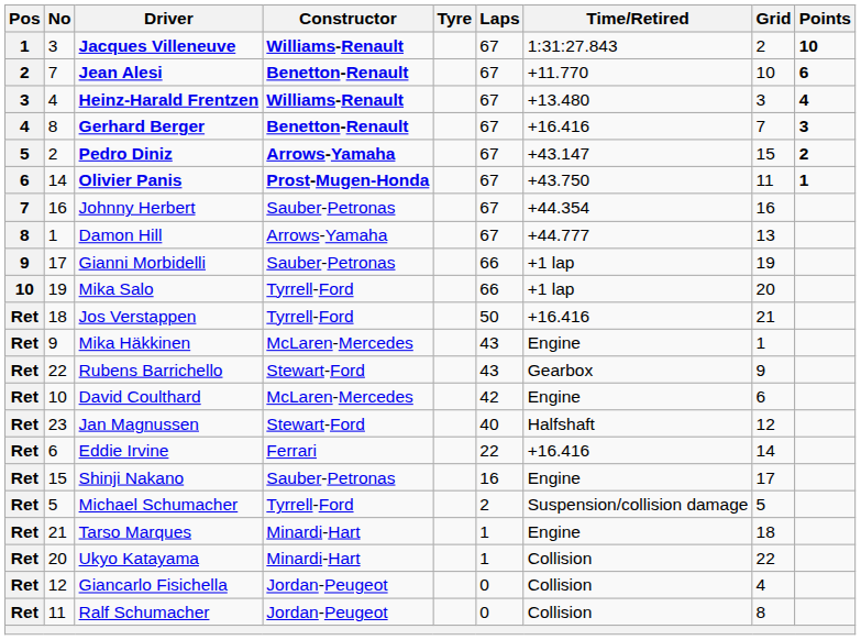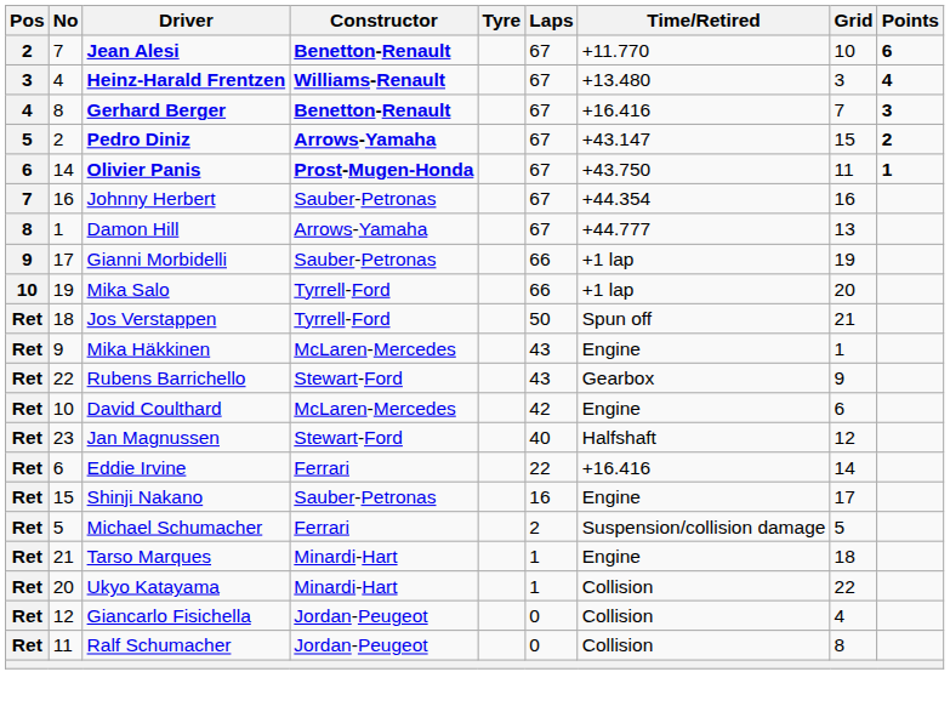 <table class="wikitable" style="font-size: 95%;">
 <tr>
 <th>Pos</th>
 <th>No</th>
 <th>Driver</th>
 <th>Constructor</th>
 <th>Tyre</th>
 <th>Laps</th>
 <th>Time/Retired</th>
 <th>Grid</th>
 <th>Points</th>
-</tr>
-<tr>
-<th>1</th>
-<td>3</td>
-<td> <strong><a href='#'>Jacques Villeneuve</a></strong></td>
-<td><strong><a href='#'>Williams</a>-<a href='#'>Renault</a></strong></td>
-<td></td>
-<td>67</td>
-<td>1:31:27.843</td>
-<td>2</td>
-<td><strong>10</strong></td>
 </tr>
 <tr>
 <th>2</th>
 <td>7</td>
 <td> <strong><a href='#'>Jean Alesi</a></strong></td>
 <td><strong><a href='#'>Benetton</a>-<a href='#'>Renault</a></strong></td>
 <td></td>
 <td>67</td>
 <td>+11.770</td>
 <td>10</td>
 <td><strong>6</strong></td>
 </tr>
 <tr>
 <th>3</th>
 <td>4</td>
 <td> <strong><a href='#'>Heinz-Harald Frentzen</a></strong></td>
 <td><strong><a href='#'>Williams</a>-<a href='#'>Renault</a></strong></td>
 <td></td>
 <td>67</td>
 <td>+13.480</td>
 <td>3</td>
 <td><strong>4</strong></td>
 </tr>
 <tr>
 <th>4</th>
 <td>8</td>
 <td> <strong><a href='#'>Gerhard Berger</a></strong></td>
 <td><strong><a href='#'>Benetton</a>-<a href='#'>Renault</a></strong></td>
 <td></td>
 <td>67</td>
 <td>+16.416</td>
 <td>7</td>
 <td><strong>3</strong></td>
 </tr>
 <tr>
 <th>5</th>
 <td>2</td>
 <td> <strong><a href='#'>Pedro Diniz</a></strong></td>
 <td><strong><a href='#'>Arrows</a>-<a href='#'>Yamaha</a></strong></td>
 <td></td>
 <td>67</td>
 <td>+43.147</td>
 <td>15</td>
 <td><strong>2</strong></td>
 </tr>
 <tr>
 <th>6</th>
 <td>14</td>
 <td> <strong><a href='#'>Olivier Panis</a></strong></td>
 <td><strong><a href='#'>Prost</a>-<a href='#'>Mugen-Honda</a></strong></td>
 <td></td>
 <td>67</td>
 <td>+43.750</td>
 <td>11</td>
 <td><strong>1</strong></td>
 </tr>
 <tr>
 <th>7</th>
 <td>16</td>
 <td> <a href='#'>Johnny Herbert</a></td>
 <td><a href='#'>Sauber</a>-<a href='#'>Petronas</a></td>
 <td></td>
 <td>67</td>
 <td>+44.354</td>
 <td>16</td>
 <td> </td>
 </tr>
 <tr>
 <th>8</th>
 <td>1</td>
 <td> <a href='#'>Damon Hill</a></td>
 <td><a href='#'>Arrows</a>-<a href='#'>Yamaha</a></td>
 <td></td>
 <td>67</td>
 <td>+44.777</td>
 <td>13</td>
 <td> </td>
 </tr>
 <tr>
 <th>9</th>
 <td>17</td>
 <td> <a href='#'>Gianni Morbidelli</a></td>
 <td><a href='#'>Sauber</a>-<a href='#'>Petronas</a></td>
 <td></td>
 <td>66</td>
 <td>+1 lap</td>
 <td>19</td>
 <td> </td>
 </tr>
 <tr>
 <th>10</th>
 <td>19</td>
 <td> <a href='#'>Mika Salo</a></td>
 <td><a href='#'>Tyrrell</a>-<a href='#'>Ford</a></td>
 <td></td>
 <td>66</td>
 <td>+1 lap</td>
 <td>20</td>
 <td> </td>
 </tr>
 <tr>
 <th>Ret</th>
 <td>18</td>
 <td> <a href='#'>Jos Verstappen</a></td>
 <td><a href='#'>Tyrrell</a>-<a href='#'>Ford</a></td>
 <td></td>
 <td>50</td>
-<td>+16.416</td>
+<td>Spun off</td>
 <td>21</td>
 <td> </td>
 </tr>
 <tr>
 <th>Ret</th>
 <td>9</td>
 <td> <a href='#'>Mika Häkkinen</a></td>
 <td><a href='#'>McLaren</a>-<a href='#'>Mercedes</a></td>
 <td></td>
 <td>43</td>
 <td>Engine</td>
 <td>1</td>
 <td> </td>
 </tr>
 <tr>
 <th>Ret</th>
 <td>22</td>
 <td> <a href='#'>Rubens Barrichello</a></td>
 <td><a href='#'>Stewart</a>-<a href='#'>Ford</a></td>
 <td></td>
 <td>43</td>
 <td>Gearbox</td>
 <td>9</td>
 <td> </td>
 </tr>
 <tr>
 <th>Ret</th>
 <td>10</td>
 <td> <a href='#'>David Coulthard</a></td>
 <td><a href='#'>McLaren</a>-<a href='#'>Mercedes</a></td>
 <td></td>
 <td>42</td>
 <td>Engine</td>
 <td>6</td>
 <td> </td>
 </tr>
 <tr>
 <th>Ret</th>
 <td>23</td>
 <td> <a href='#'>Jan Magnussen</a></td>
 <td><a href='#'>Stewart</a>-<a href='#'>Ford</a></td>
 <td></td>
 <td>40</td>
 <td>Halfshaft</td>
 <td>12</td>
 <td> </td>
 </tr>
 <tr>
 <th>Ret</th>
 <td>6</td>
 <td> <a href='#'>Eddie Irvine</a></td>
 <td><a href='#'>Ferrari</a></td>
 <td></td>
 <td>22</td>
 <td>+16.416</td>
 <td>14</td>
 <td> </td>
 </tr>
 <tr>
 <th>Ret</th>
 <td>15</td>
 <td> <a href='#'>Shinji Nakano</a></td>
 <td><a href='#'>Sauber</a>-<a href='#'>Petronas</a></td>
 <td></td>
 <td>16</td>
 <td>Engine</td>
 <td>17</td>
 <td> </td>
 </tr>
 <tr>
 <th>Ret</th>
 <td>5</td>
 <td> <a href='#'>Michael Schumacher</a></td>
-<td><a href='#'>Tyrrell</a>-<a href='#'>Ford</a></td>
+<td><a href='#'>Ferrari</a></td>
 <td></td>
 <td>2</td>
 <td>Suspension/collision damage</td>
 <td>5</td>
 <td> </td>
 </tr>
 <tr>
 <th>Ret</th>
 <td>21</td>
 <td> <a href='#'>Tarso Marques</a></td>
 <td><a href='#'>Minardi</a>-<a href='#'>Hart</a></td>
 <td></td>
 <td>1</td>
 <td>Engine</td>
 <td>18</td>
 <td> </td>
 </tr>
 <tr>
 <th>Ret</th>
 <td>20</td>
 <td> <a href='#'>Ukyo Katayama</a></td>
 <td><a href='#'>Minardi</a>-<a href='#'>Hart</a></td>
 <td></td>
 <td>1</td>
 <td>Collision</td>
 <td>22</td>
 <td> </td>
 </tr>
 <tr>
 <th>Ret</th>
 <td>12</td>
 <td> <a href='#'>Giancarlo Fisichella</a></td>
 <td><a href='#'>Jordan</a>-<a href='#'>Peugeot</a></td>
 <td></td>
 <td>0</td>
 <td>Collision</td>
 <td>4</td>
 <td> </td>
 </tr>
 <tr>
 <th>Ret</th>
 <td>11</td>
 <td> <a href='#'>Ralf Schumacher</a></td>
 <td><a href='#'>Jordan</a>-<a href='#'>Peugeot</a></td>
 <td></td>
 <td>0</td>
 <td>Collision</td>
 <td>8</td>
 <td> </td>
 </tr>
 <tr>
 <th colspan="9"></th>
 </tr>
 </table>
